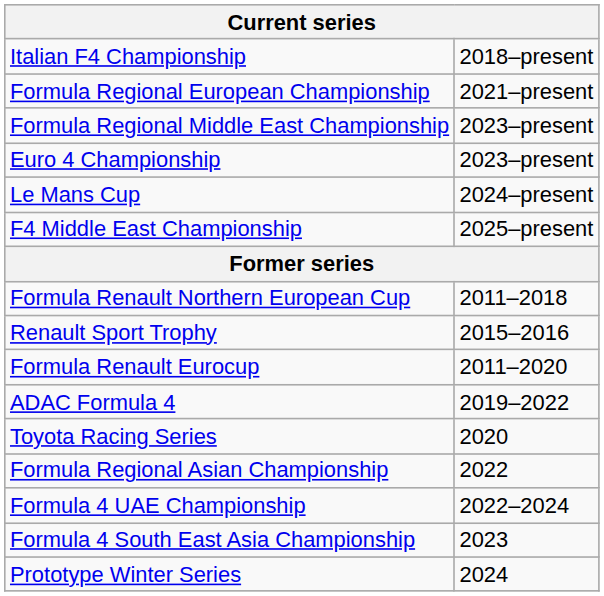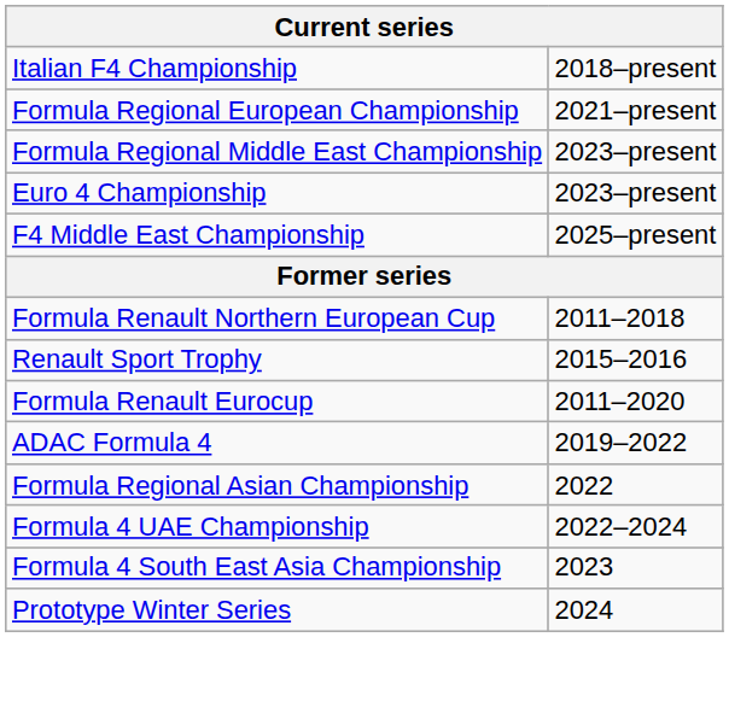 <table class="wikitable" border="1" style="font-size:85%;">
 <tr>
 <th colspan=2>Current series</th>
 </tr>
 <tr>
 <td><a href='#'>Italian F4 Championship</a></td>
 <td>2018–present</td>
 </tr>
 <tr>
 <td><a href='#'>Formula Regional European Championship</a></td>
 <td>2021–present</td>
 </tr>
 <tr>
 <td><a href='#'>Formula Regional Middle East Championship</a></td>
 <td>2023–present</td>
 </tr>
 <tr>
 <td><a href='#'>Euro 4 Championship</a></td>
 <td>2023–present</td>
-</tr>
-<tr>
-<td><a href='#'>Le Mans Cup</a></td>
-<td>2024–present</td>
 </tr>
 <tr>
 <td><a href='#'>F4 Middle East Championship</a></td>
 <td>2025–present</td>
 </tr>
 <tr>
 <th colspan=2>Former series</th>
 </tr>
 <tr>
 <td><a href='#'>Formula Renault Northern European Cup</a></td>
 <td>2011–2018</td>
 </tr>
 <tr>
 <td><a href='#'>Renault Sport Trophy</a></td>
 <td>2015–2016</td>
 </tr>
 <tr>
 <td><a href='#'>Formula Renault Eurocup</a></td>
 <td>2011–2020</td>
 </tr>
 <tr>
 <td><a href='#'>ADAC Formula 4</a></td>
 <td>2019–2022</td>
 </tr>
 <tr>
-<td><a href='#'>Toyota Racing Series</a></td>
-<td>2020</td>
-</tr>
-<tr>
 <td><a href='#'>Formula Regional Asian Championship</a></td>
 <td>2022</td>
 </tr>
 <tr>
 <td><a href='#'>Formula 4 UAE Championship</a></td>
 <td>2022–2024</td>
 </tr>
 <tr>
 <td><a href='#'>Formula 4 South East Asia Championship</a></td>
 <td>2023</td>
 </tr>
 <tr>
 <td><a href='#'>Prototype Winter Series</a></td>
 <td>2024</td>
 </tr>
 </table>
